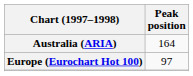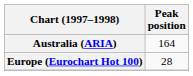 <table class="wikitable sortable plainrowheaders" style="text-align:center">
 <tr>
 <th>Chart (1997–1998)</th>
 <th>Peak<br>position</th>
 </tr>
 <tr>
 <th scope="row">Australia (<a href='#'>ARIA</a>)</th>
 <td>164</td>
 </tr>
 <tr>
 <th scope="row">Europe (<a href='#'>Eurochart Hot 100</a>)</th>
-<td>97</td>
+<td>28</td>
 </tr>
 <tr>
 </tr>
 <tr>
 </tr>
 <tr>
 </tr>
 </table>
